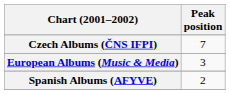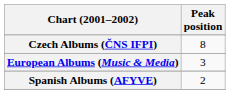 <table class="wikitable sortable plainrowheaders" style="text-align:center">
 <tr>
 <th scope="col">Chart (2001–2002)</th>
 <th scope="col">Peak<br>position</th>
 </tr>
 <tr>
 </tr>
 <tr>
 </tr>
 <tr>
 </tr>
 <tr>
 </tr>
 <tr>
 </tr>
 <tr>
 <th scope="row">Czech Albums (<a href='#'>ČNS IFPI</a>)</th>
-<td>7</td>
+<td>8</td>
 </tr>
 <tr>
 </tr>
 <tr>
 </tr>
 <tr>
 <th scope="row"><a href='#'>European Albums</a> (<em><a href='#'>Music & Media</a></em>)</th>
 <td>3</td>
 </tr>
 <tr>
 </tr>
 <tr>
 </tr>
 <tr>
 </tr>
 <tr>
 </tr>
 <tr>
 </tr>
 <tr>
 </tr>
 <tr>
 </tr>
 <tr>
 <th scope="row">Spanish Albums (<a href='#'>AFYVE</a>)</th>
 <td>2</td>
 </tr>
 <tr>
 </tr>
 <tr>
 </tr>
 <tr>
 </tr>
 <tr>
 </tr>
 <tr>
 </tr>
 <tr>
 </tr>
 </table>
